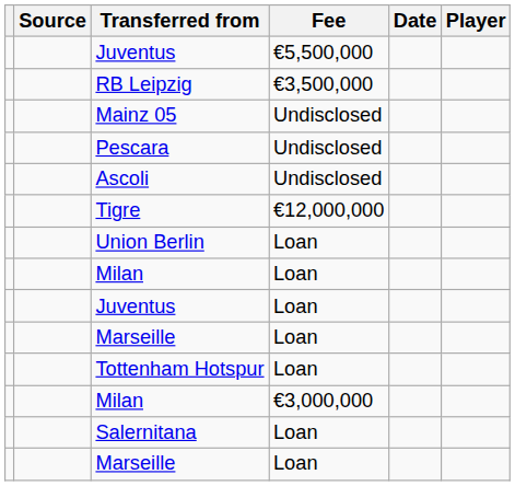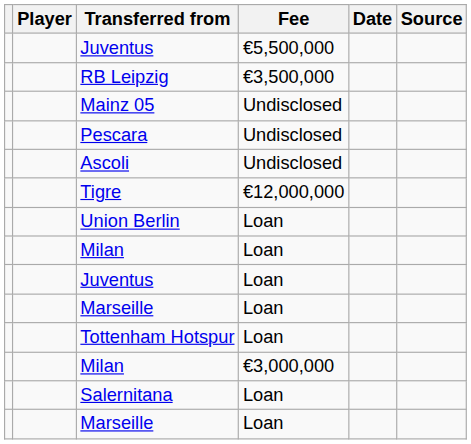 <table class="wikitable plainrowheaders sortable">
 <tr>
 <th></th>
-<th scope="col">Source</th>
+<th scope="col">Player</th>
 <th>Transferred from</th>
 <th style="width: 65px;">Fee</th>
 <th scope="col">Date</th>
-<th scope="col">Player</th>
+<th scope="col">Source</th>
 </tr>
 <tr>
 <td align="center"></td>
 <td></td>
 <td> <a href='#'>Juventus</a></td>
 <td>€5,500,000</td>
 <td></td>
 <td></td>
 </tr>
 <tr>
 <td align="center"></td>
 <td></td>
 <td> <a href='#'>RB Leipzig</a></td>
 <td>€3,500,000</td>
 <td></td>
 <td></td>
 </tr>
 <tr>
 <td align="center"></td>
 <td></td>
 <td> <a href='#'>Mainz 05</a></td>
 <td>Undisclosed</td>
 <td></td>
 <td></td>
 </tr>
 <tr>
 <td align="center"></td>
 <td></td>
 <td> <a href='#'>Pescara</a></td>
 <td>Undisclosed</td>
 <td></td>
 <td></td>
 </tr>
 <tr>
 <td align="center"></td>
 <td></td>
 <td> <a href='#'>Ascoli</a></td>
 <td>Undisclosed</td>
 <td></td>
 <td></td>
 </tr>
 <tr>
 <td align="center"></td>
 <td></td>
 <td> <a href='#'>Tigre</a></td>
 <td>€12,000,000</td>
 <td></td>
 <td></td>
 </tr>
 <tr>
 <td align="center"></td>
 <td></td>
 <td> <a href='#'>Union Berlin</a></td>
 <td>Loan</td>
 <td></td>
 <td></td>
 </tr>
 <tr>
 <td align="center"></td>
 <td></td>
 <td> <a href='#'>Milan</a></td>
 <td>Loan</td>
 <td></td>
 <td></td>
 </tr>
 <tr>
 <td align="center"></td>
 <td></td>
 <td> <a href='#'>Juventus</a></td>
 <td>Loan</td>
 <td></td>
 <td></td>
 </tr>
 <tr>
 <td align="center"></td>
 <td></td>
 <td> <a href='#'>Marseille</a></td>
 <td>Loan</td>
 <td></td>
 <td></td>
 </tr>
 <tr>
 <td align="center"></td>
 <td></td>
 <td> <a href='#'>Tottenham Hotspur</a></td>
 <td>Loan</td>
 <td></td>
 <td></td>
 </tr>
 <tr>
 <td align="center"></td>
 <td></td>
 <td> <a href='#'>Milan</a></td>
 <td>€3,000,000</td>
 <td></td>
 <td></td>
 </tr>
 <tr>
 <td align="center"></td>
 <td></td>
 <td> <a href='#'>Salernitana</a></td>
 <td>Loan</td>
 <td></td>
 <td></td>
 </tr>
 <tr>
 <td align="center"></td>
 <td></td>
 <td> <a href='#'>Marseille</a></td>
 <td>Loan</td>
 <td></td>
 <td></td>
 </tr>
 </table>
